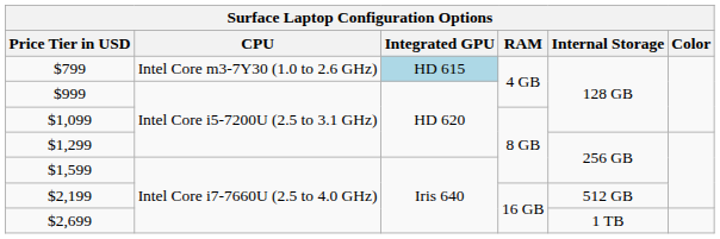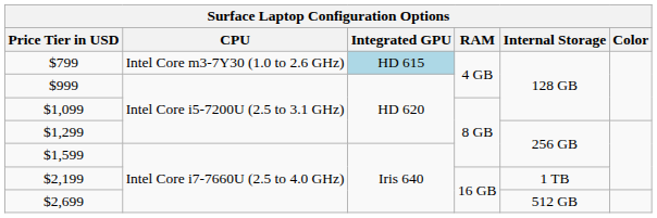 <table class="wikitable collapsible" align="center" text-align="center" style="text-align:center;">
 <tr>
 <th colspan=6>Surface Laptop Configuration Options</th>
 </tr>
 <tr>
 <th>Price Tier in USD</th>
 <th>CPU</th>
 <th>Integrated GPU</th>
 <th>RAM</th>
 <th>Internal Storage</th>
 <th>Color</th>
 </tr>
 <tr>
 <td>$799</td>
 <td>Intel Core m3-7Y30 (1.0 to 2.6 GHz)</td>
 <td style="background: lightblue;">HD 615</td>
 <td rowspan = 2>4 GB</td>
 <td rowspan="3">128 GB</td>
 <td rowspan = "3" align="left"></td>
 </tr>
 <tr>
 <td>$999</td>
 <td rowspan="3">Intel Core i5-7200U (2.5 to 3.1 GHz)</td>
 <td rowspan="3">HD 620</td>
 </tr>
 <tr>
 <td>$1,099</td>
 <td rowspan="3">8 GB</td>
 </tr>
 <tr>
 <td>$1,299</td>
 <td rowspan="2">256 GB</td>
 <td rowspan = "3" align="left">   </td>
 </tr>
 <tr>
 <td>$1,599</td>
 <td rowspan="3">Intel Core i7-7660U (2.5 to 4.0 GHz)</td>
 <td rowspan="3">Iris 640</td>
 </tr>
 <tr>
 <td>$2,199</td>
 <td rowspan="2">16 GB</td>
-<td rowspan="1">512 GB</td>
+<td>1 TB</td>
 </tr>
 <tr>
 <td>$2,699</td>
-<td>1 TB</td>
+<td rowspan="1">512 GB</td>
 <td align="left"></td>
 </tr>
 </table>
